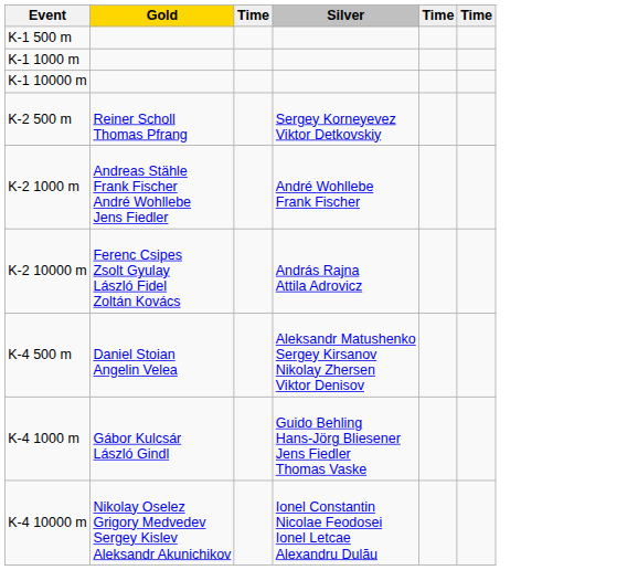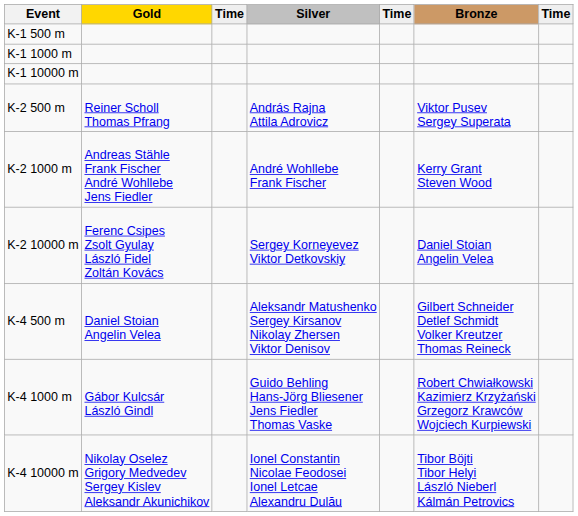 <table class="wikitable">
 <tr>
 <th>Event</th>
 <td align=center bgcolor="gold"><strong>Gold</strong></td>
 <td align=center bgcolor="EFEFEF"><strong>Time</strong></td>
 <td align=center bgcolor="silver"><strong>Silver</strong></td>
 <td align=center bgcolor="EFEFEF"><strong>Time</strong></td>
+<td align=center bgcolor="CC9966"><strong>Bronze</strong></td>
 <td align=center bgcolor="EFEFEF"><strong>Time</strong></td>
 </tr>
 <tr>
 <td>K-1 500 m</td>
+<td></td>
 <td></td>
 <td></td>
 <td></td>
 <td></td>
 <td></td>
 </tr>
 <tr>
 <td>K-1 1000 m</td>
 <td></td>
 <td></td>
 <td></td>
 <td></td>
 <td></td>
+<td></td>
 </tr>
 <tr>
 <td>K-1 10000 m</td>
+<td></td>
 <td></td>
 <td></td>
 <td></td>
 <td></td>
 <td></td>
 </tr>
 <tr>
 <td>K-2 500 m</td>
 <td><br><a href='#'>Reiner Scholl</a><br><a href='#'>Thomas Pfrang</a></td>
 <td></td>
-<td><br><a href='#'>Sergey Korneyevez</a><br><a href='#'>Viktor Detkovskiy</a></td>
+<td><br><a href='#'>András Rajna</a><br><a href='#'>Attila Adrovicz</a></td>
 <td></td>
+<td><br><a href='#'>Viktor Pusev</a><br><a href='#'>Sergey Superata</a></td>
 <td></td>
 </tr>
 <tr>
 <td>K-2 1000 m</td>
 <td><br><a href='#'>Andreas Stähle</a><br><a href='#'>Frank Fischer</a><br><a href='#'>André Wohllebe</a><br><a href='#'>Jens Fiedler</a></td>
 <td></td>
 <td><br><a href='#'>André Wohllebe</a><br><a href='#'>Frank Fischer</a></td>
 <td></td>
+<td><br><a href='#'>Kerry Grant</a><br><a href='#'>Steven Wood</a></td>
 <td></td>
 </tr>
 <tr>
 <td>K-2 10000 m</td>
 <td><br><a href='#'>Ferenc Csipes</a><br><a href='#'>Zsolt Gyulay</a><br><a href='#'>László Fidel</a><br><a href='#'>Zoltán Kovács</a></td>
 <td></td>
-<td><br><a href='#'>András Rajna</a><br><a href='#'>Attila Adrovicz</a></td>
+<td><br><a href='#'>Sergey Korneyevez</a><br><a href='#'>Viktor Detkovskiy</a></td>
 <td></td>
+<td><br><a href='#'>Daniel Stoian</a><br><a href='#'>Angelin Velea</a></td>
 <td></td>
 </tr>
 <tr>
 <td>K-4 500 m</td>
 <td><br><a href='#'>Daniel Stoian</a><br><a href='#'>Angelin Velea</a></td>
 <td></td>
 <td><br><a href='#'>Aleksandr Matushenko</a><br><a href='#'>Sergey Kirsanov</a><br><a href='#'>Nikolay Zhersen</a><br><a href='#'>Viktor Denisov</a></td>
 <td></td>
+<td><br><a href='#'>Gilbert Schneider</a><br><a href='#'>Detlef Schmidt</a><br><a href='#'>Volker Kreutzer</a><br><a href='#'>Thomas Reineck</a></td>
 <td></td>
 </tr>
 <tr>
 <td>K-4 1000 m</td>
 <td><br><a href='#'>Gábor Kulcsár</a><br><a href='#'>László Gindl</a></td>
 <td></td>
 <td><br><a href='#'>Guido Behling</a><br><a href='#'>Hans-Jörg Bliesener</a><br><a href='#'>Jens Fiedler</a><br><a href='#'>Thomas Vaske</a></td>
 <td></td>
+<td><br><a href='#'>Robert Chwiałkowski</a><br><a href='#'>Kazimierz Krzyżański</a><br><a href='#'>Grzegorz Krawców</a><br><a href='#'>Wojciech Kurpiewski</a></td>
 <td></td>
 </tr>
 <tr>
 <td>K-4 10000 m</td>
 <td><br><a href='#'>Nikolay Oselez</a><br><a href='#'>Grigory Medvedev</a><br><a href='#'>Sergey Kislev</a><br><a href='#'>Aleksandr Akunichikov</a></td>
 <td></td>
 <td><br><a href='#'>Ionel Constantin</a><br><a href='#'>Nicolae Feodosei</a><br><a href='#'>Ionel Letcae</a><br><a href='#'>Alexandru Dulău</a></td>
 <td></td>
+<td><br><a href='#'>Tibor Böjti</a><br><a href='#'>Tibor Helyi</a><br><a href='#'>László Nieberl</a><br><a href='#'>Kálmán Petrovics</a></td>
 <td></td>
 </tr>
 </table>
